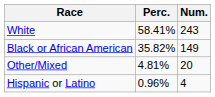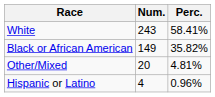 <table class="wikitable">
 <tr>
 <th>Race</th>
+<th>Num.</th>
 <th>Perc.</th>
-<th>Num.</th>
 </tr>
 <tr>
 <td><a href='#'>White</a></td>
+<td>243</td>
 <td>58.41%</td>
-<td>243</td>
 </tr>
 <tr>
 <td><a href='#'>Black or African American</a></td>
+<td>149</td>
 <td>35.82%</td>
-<td>149</td>
 </tr>
 <tr>
 <td><a href='#'>Other/Mixed</a></td>
+<td>20</td>
 <td>4.81%</td>
-<td>20</td>
 </tr>
 <tr>
 <td><a href='#'>Hispanic</a> or <a href='#'>Latino</a></td>
+<td>4</td>
 <td>0.96%</td>
-<td>4</td>
 </tr>
 </table>
